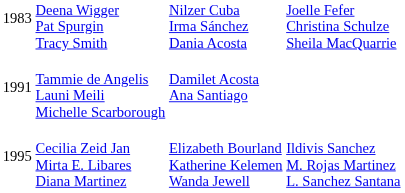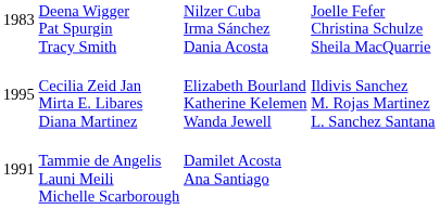 <table>
 <tr>
 <td>1983</td>
 <td><br><a href='#'>Deena Wigger</a><br><a href='#'>Pat Spurgin</a><br><a href='#'>Tracy Smith</a></td>
 <td><br><a href='#'>Nilzer Cuba</a><br><a href='#'>Irma Sánchez</a><br><a href='#'>Dania Acosta</a></td>
 <td><br><a href='#'>Joelle Fefer</a><br><a href='#'>Christina Schulze</a><br><a href='#'>Sheila MacQuarrie</a></td>
 </tr>
 <tr>
+<td>1995</td>
+<td><br><a href='#'>Cecilia Zeid Jan</a><br><a href='#'>Mirta E. Libares</a><br><a href='#'>Diana Martinez</a></td>
+<td><br><a href='#'>Elizabeth Bourland</a><br><a href='#'>Katherine Kelemen</a><br><a href='#'>Wanda Jewell</a></td>
+<td><br><a href='#'>Ildivis Sanchez</a><br><a href='#'>M. Rojas Martinez</a><br><a href='#'>L. Sanchez Santana</a></td>
+</tr>
+<tr>
 <td>1991</td>
 <td><br><a href='#'>Tammie de Angelis</a><br><a href='#'>Launi Meili</a><br><a href='#'>Michelle Scarborough</a></td>
 <td style="vertical-align:top;"><br><a href='#'>Damilet Acosta</a><br><a href='#'>Ana Santiago</a></td>
 <td style="vertical-align:top;"></td>
 </tr>
-<tr>
-<td>1995</td>
-<td><br><a href='#'>Cecilia Zeid Jan</a><br><a href='#'>Mirta E. Libares</a><br><a href='#'>Diana Martinez</a></td>
-<td><br><a href='#'>Elizabeth Bourland</a><br><a href='#'>Katherine Kelemen</a><br><a href='#'>Wanda Jewell</a></td>
-<td><br><a href='#'>Ildivis Sanchez</a><br><a href='#'>M. Rojas Martinez</a><br><a href='#'>L. Sanchez Santana</a></td>
-</tr>
 </table>
